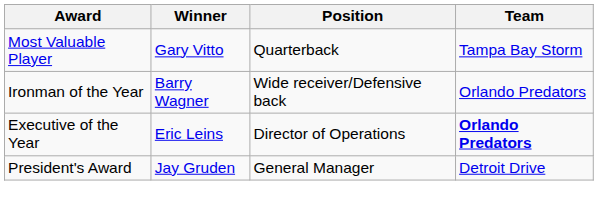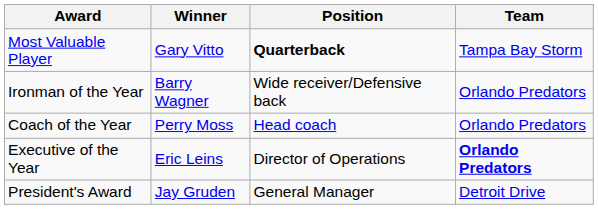 <table class="wikitable">
 <tr>
 <th>Award</th>
 <th>Winner</th>
 <th>Position</th>
 <th>Team</th>
 </tr>
 <tr>
 <td><a href='#'>Most Valuable Player</a></td>
 <td><a href='#'>Gary Vitto</a></td>
-<td>Quarterback</td>
+<td><strong>Quarterback</strong></td>
 <td><a href='#'>Tampa Bay Storm</a></td>
 </tr>
 <tr>
 <td>Ironman of the Year</td>
 <td><a href='#'>Barry Wagner</a></td>
 <td>Wide receiver/Defensive back</td>
+<td><a href='#'>Orlando Predators</a></td>
+</tr>
+<tr>
+<td>Coach of the Year</td>
+<td><a href='#'>Perry Moss</a></td>
+<td><a href='#'>Head coach</a></td>
 <td><a href='#'>Orlando Predators</a></td>
 </tr>
 <tr>
 <td>Executive of the Year</td>
 <td><a href='#'>Eric Leins</a></td>
 <td>Director of Operations</td>
 <td><strong><a href='#'>Orlando Predators</a></strong></td>
 </tr>
 <tr>
 <td>President's Award</td>
 <td><a href='#'>Jay Gruden</a></td>
 <td>General Manager</td>
 <td><a href='#'>Detroit Drive</a></td>
 </tr>
 </table>
